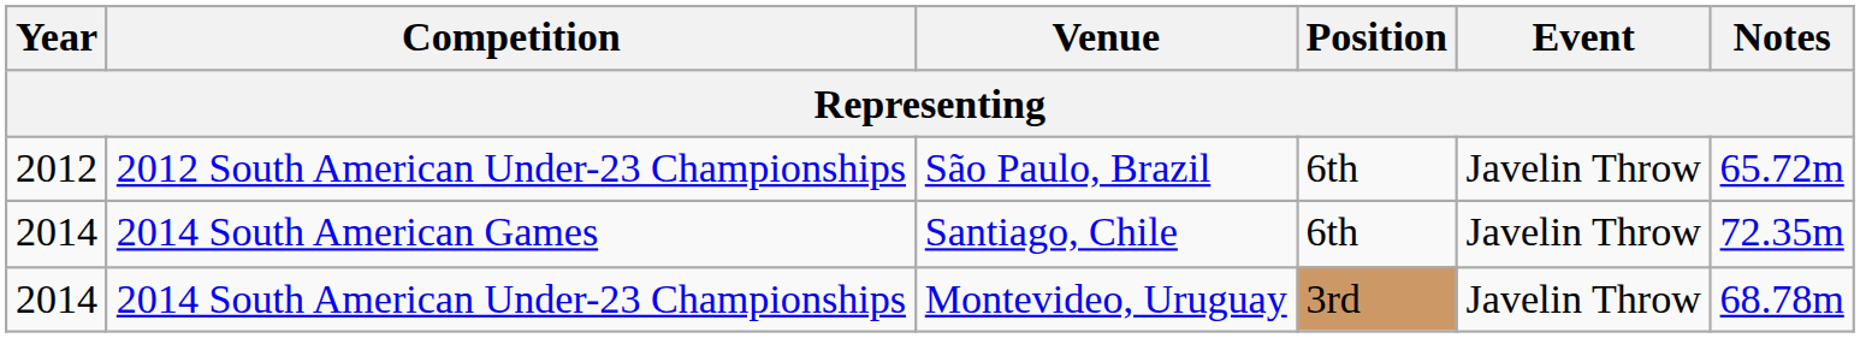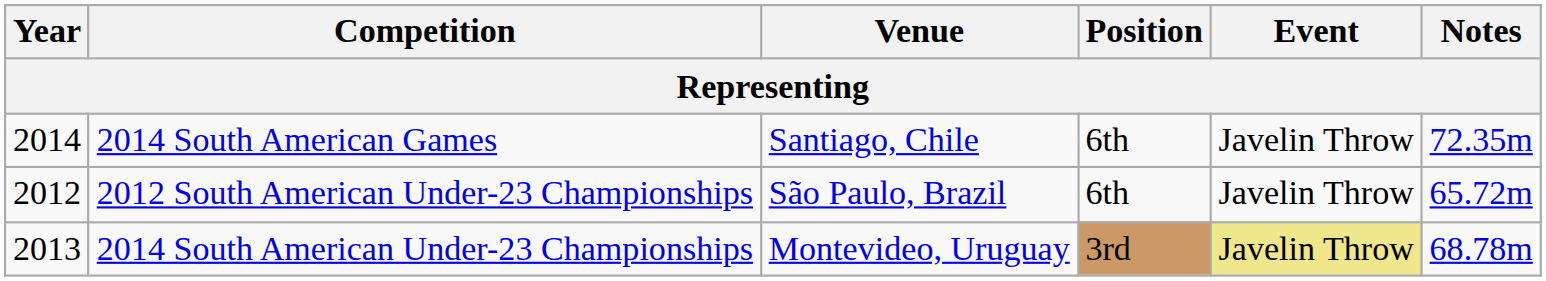 <table class="wikitable">
 <tr>
 <th>Year</th>
 <th>Competition</th>
 <th>Venue</th>
 <th>Position</th>
 <th>Event</th>
 <th>Notes</th>
 </tr>
 <tr>
 <th bgcolor="#eeeeee" colspan="6">Representing </th>
 </tr>
 <tr>
+<td>2014</td>
+<td><a href='#'>2014 South American Games</a></td>
+<td><a href='#'>Santiago, Chile</a></td>
+<td>6th</td>
+<td>Javelin Throw</td>
+<td><a href='#'>72.35m</a></td>
+</tr>
+<tr>
 <td>2012</td>
 <td><a href='#'>2012 South American Under-23 Championships</a></td>
 <td><a href='#'>São Paulo, Brazil</a></td>
 <td>6th</td>
 <td>Javelin Throw</td>
 <td><a href='#'>65.72m</a></td>
 </tr>
 <tr>
-<td>2014</td>
-<td><a href='#'>2014 South American Games</a></td>
-<td><a href='#'>Santiago, Chile</a></td>
-<td>6th</td>
-<td>Javelin Throw</td>
-<td><a href='#'>72.35m</a></td>
-</tr>
-<tr>
-<td>2014</td>
+<td>2013</td>
 <td><a href='#'>2014 South American Under-23 Championships</a></td>
 <td><a href='#'>Montevideo, Uruguay</a></td>
 <td bgcolor="cc9966">3rd</td>
-<td>Javelin Throw</td>
+<td style="background: khaki;">Javelin Throw</td>
 <td><a href='#'>68.78m</a></td>
 </tr>
 </table>
